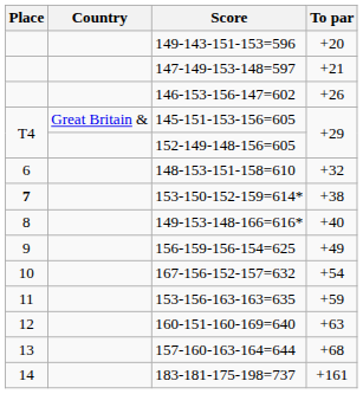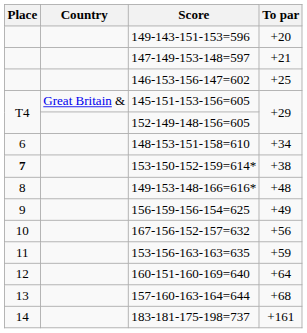 <table class="wikitable" style="font-size:95%;">
 <tr>
 <th>Place</th>
 <th>Country</th>
 <th>Score</th>
 <th>To par</th>
 </tr>
 <tr>
 <td align=center></td>
 <td></td>
 <td>149-143-151-153=596</td>
 <td align=center>+20</td>
 </tr>
 <tr>
 <td align=center></td>
 <td></td>
 <td>147-149-153-148=597</td>
 <td align=center>+21</td>
 </tr>
 <tr>
 <td align=center></td>
 <td></td>
 <td>146-153-156-147=602</td>
-<td align=center>+26</td>
+<td align=center>+25</td>
 </tr>
 <tr>
 <td rowspan=2 align=center>T4</td>
 <td> <a href='#'>Great Britain</a> &<br></td>
 <td>145-151-153-156=605</td>
 <td rowspan=2 align=center>+29</td>
 </tr>
 <tr>
 <td></td>
 <td>152-149-148-156=605</td>
 </tr>
 <tr>
 <td align=center>6</td>
 <td></td>
 <td>148-153-151-158=610</td>
-<td align=center>+32</td>
+<td align=center>+34</td>
 </tr>
 <tr>
 <td align=center><strong>7</strong></td>
 <td></td>
 <td>153-150-152-159=614*</td>
 <td align=center>+38</td>
 </tr>
 <tr>
 <td align=center>8</td>
 <td></td>
 <td>149-153-148-166=616*</td>
-<td align=center>+40</td>
+<td align=center>+48</td>
 </tr>
 <tr>
 <td align=center>9</td>
 <td></td>
 <td>156-159-156-154=625</td>
 <td align=center>+49</td>
 </tr>
 <tr>
 <td align=center>10</td>
 <td></td>
 <td>167-156-152-157=632</td>
-<td align=center>+54</td>
+<td align=center>+56</td>
 </tr>
 <tr>
 <td align=center>11</td>
 <td></td>
 <td>153-156-163-163=635</td>
 <td align=center>+59</td>
 </tr>
 <tr>
 <td align=center>12</td>
 <td></td>
 <td>160-151-160-169=640</td>
-<td align=center>+63</td>
+<td align=center>+64</td>
 </tr>
 <tr>
 <td align=center>13</td>
 <td></td>
 <td>157-160-163-164=644</td>
 <td align=center>+68</td>
 </tr>
 <tr>
 <td align=center>14</td>
 <td></td>
 <td>183-181-175-198=737</td>
 <td align=center>+161</td>
 </tr>
 </table>
